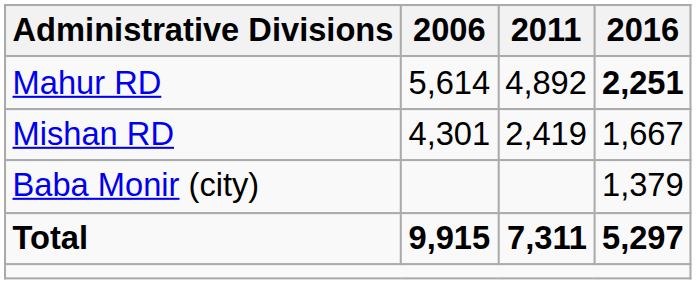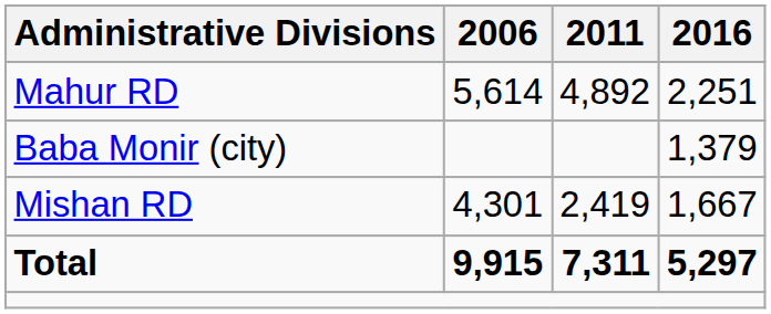 <table class="wikitable">
 <tr>
 <th>Administrative Divisions</th>
 <th>2006</th>
 <th>2011</th>
 <th>2016</th>
 </tr>
 <tr>
 <td><a href='#'>Mahur RD</a></td>
 <td style="text-align: right;">5,614</td>
 <td style="text-align: right;">4,892</td>
-<td style="text-align: right;"><strong>2,251</strong></td>
+<td style="text-align: right;">2,251</td>
+</tr>
+<tr>
+<td><a href='#'>Baba Monir</a> (city)</td>
+<td style="text-align: right;"></td>
+<td style="text-align: right;"></td>
+<td style="text-align: right;">1,379</td>
 </tr>
 <tr>
 <td><a href='#'>Mishan RD</a></td>
 <td style="text-align: right;">4,301</td>
 <td style="text-align: right;">2,419</td>
 <td style="text-align: right;">1,667</td>
-</tr>
-<tr>
-<td><a href='#'>Baba Monir</a> (city)</td>
-<td style="text-align: right;"></td>
-<td style="text-align: right;"></td>
-<td style="text-align: right;">1,379</td>
 </tr>
 <tr>
 <td><strong>Total</strong></td>
 <td style="text-align: right;"><strong>9,915</strong></td>
 <td style="text-align: right;"><strong>7,311</strong></td>
 <td style="text-align: right;"><strong>5,297</strong></td>
 </tr>
 <tr>
 <td colspan=4></td>
 </tr>
 </table>
